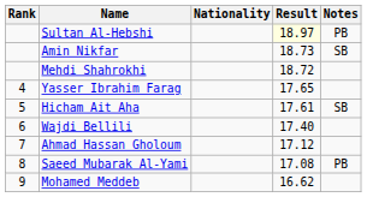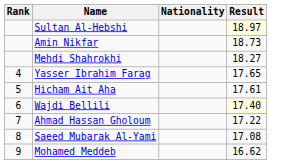 <table class="wikitable sortable" style="text-align:center;font-size:95%">
 <tr>
 <th>Rank</th>
 <th>Name</th>
 <th>Nationality</th>
 <th>Result</th>
-<th>Notes</th>
 </tr>
 <tr>
 <td></td>
 <td align=left><a href='#'>Sultan Al-Hebshi</a></td>
 <td align=left></td>
 <td style="background: lightyellow;">18.97</td>
-<td>PB</td>
 </tr>
 <tr>
 <td></td>
 <td align=left><a href='#'>Amin Nikfar</a></td>
 <td align=left></td>
 <td>18.73</td>
-<td>SB</td>
 </tr>
 <tr>
 <td></td>
 <td align=left><a href='#'>Mehdi Shahrokhi</a></td>
 <td align=left></td>
-<td>18.72</td>
-<td></td>
+<td>18.27</td>
 </tr>
 <tr>
 <td>4</td>
 <td align=left><a href='#'>Yasser Ibrahim Farag</a></td>
 <td align=left></td>
 <td>17.65</td>
-<td></td>
 </tr>
 <tr>
 <td>5</td>
 <td align=left><a href='#'>Hicham Ait Aha</a></td>
 <td align=left></td>
 <td>17.61</td>
-<td>SB</td>
 </tr>
 <tr>
 <td>6</td>
 <td align=left><a href='#'>Wajdi Bellili</a></td>
 <td align=left></td>
-<td>17.40</td>
-<td></td>
+<td style="background: lightyellow;">17.40</td>
 </tr>
 <tr>
 <td>7</td>
 <td align=left><a href='#'>Ahmad Hassan Gholoum</a></td>
 <td align=left></td>
-<td>17.12</td>
-<td></td>
+<td>17.22</td>
 </tr>
 <tr>
 <td>8</td>
 <td align=left><a href='#'>Saeed Mubarak Al-Yami</a></td>
 <td align=left></td>
 <td>17.08</td>
-<td>PB</td>
 </tr>
 <tr>
 <td>9</td>
 <td align=left><a href='#'>Mohamed Meddeb</a></td>
 <td align=left></td>
 <td>16.62</td>
-<td></td>
 </tr>
 </table>
